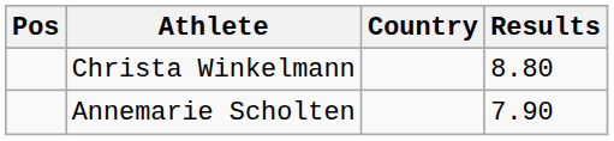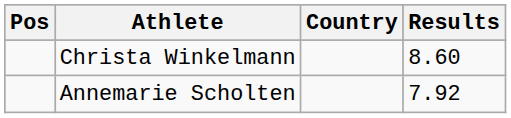 <table class="wikitable">
 <tr>
 <th>Pos</th>
 <th>Athlete</th>
 <th>Country</th>
 <th>Results</th>
 </tr>
 <tr>
 <td align="center"></td>
 <td>Christa Winkelmann</td>
 <td></td>
-<td>8.80</td>
+<td>8.60</td>
 </tr>
 <tr>
 <td align="center"></td>
 <td>Annemarie Scholten</td>
 <td></td>
-<td>7.90</td>
+<td>7.92</td>
 </tr>
 </table>
